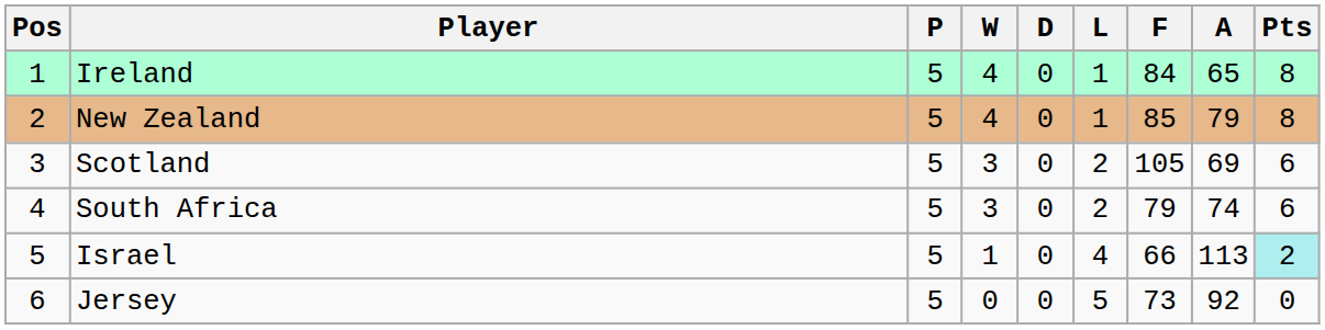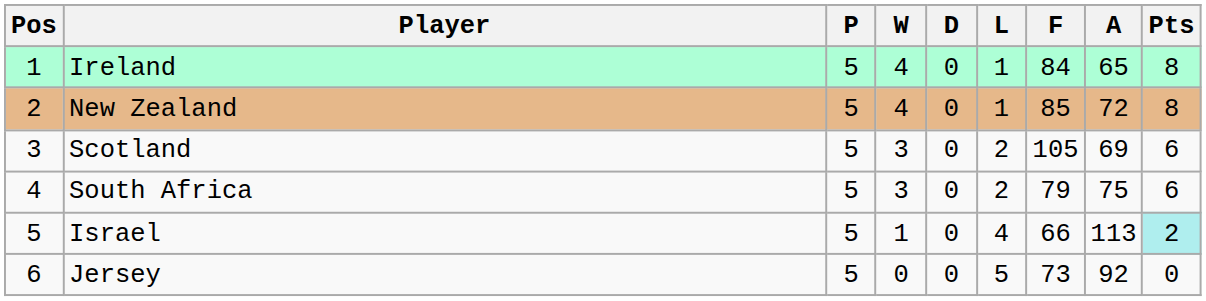 <table class="wikitable" style="font-size: 100%">
 <tr>
 <th width=20>Pos</th>
 <th width=400>Player</th>
 <th width=20>P</th>
 <th width=20>W</th>
 <th width=20>D</th>
 <th width=20>L</th>
 <th width=20>F</th>
 <th width=20>A</th>
 <th width=20>Pts</th>
 </tr>
 <tr align=center style="background: #ADFFD6;">
 <td>1</td>
 <td align="left"> Ireland</td>
 <td>5</td>
 <td>4</td>
 <td>0</td>
 <td>1</td>
 <td>84</td>
 <td>65</td>
 <td>8</td>
 </tr>
 <tr align=center style="background: #E6B88A;">
 <td>2</td>
 <td align="left"> New Zealand</td>
 <td>5</td>
 <td>4</td>
 <td>0</td>
 <td>1</td>
 <td>85</td>
-<td>79</td>
+<td>72</td>
 <td>8</td>
 </tr>
 <tr align=center>
 <td>3</td>
 <td align="left"> Scotland</td>
 <td>5</td>
 <td>3</td>
 <td>0</td>
 <td>2</td>
 <td>105</td>
 <td>69</td>
 <td>6</td>
 </tr>
 <tr align=center>
 <td>4</td>
 <td align="left"> South Africa</td>
 <td>5</td>
 <td>3</td>
 <td>0</td>
 <td>2</td>
 <td>79</td>
-<td>74</td>
+<td>75</td>
 <td>6</td>
 </tr>
 <tr align=center>
 <td>5</td>
 <td align="left"> Israel</td>
 <td>5</td>
 <td>1</td>
 <td>0</td>
 <td>4</td>
 <td>66</td>
 <td>113</td>
 <td style="background: paleturquoise;">2</td>
 </tr>
 <tr align=center>
 <td>6</td>
 <td align="left"> Jersey</td>
 <td>5</td>
 <td>0</td>
 <td>0</td>
 <td>5</td>
 <td>73</td>
 <td>92</td>
 <td>0</td>
 </tr>
 </table>
